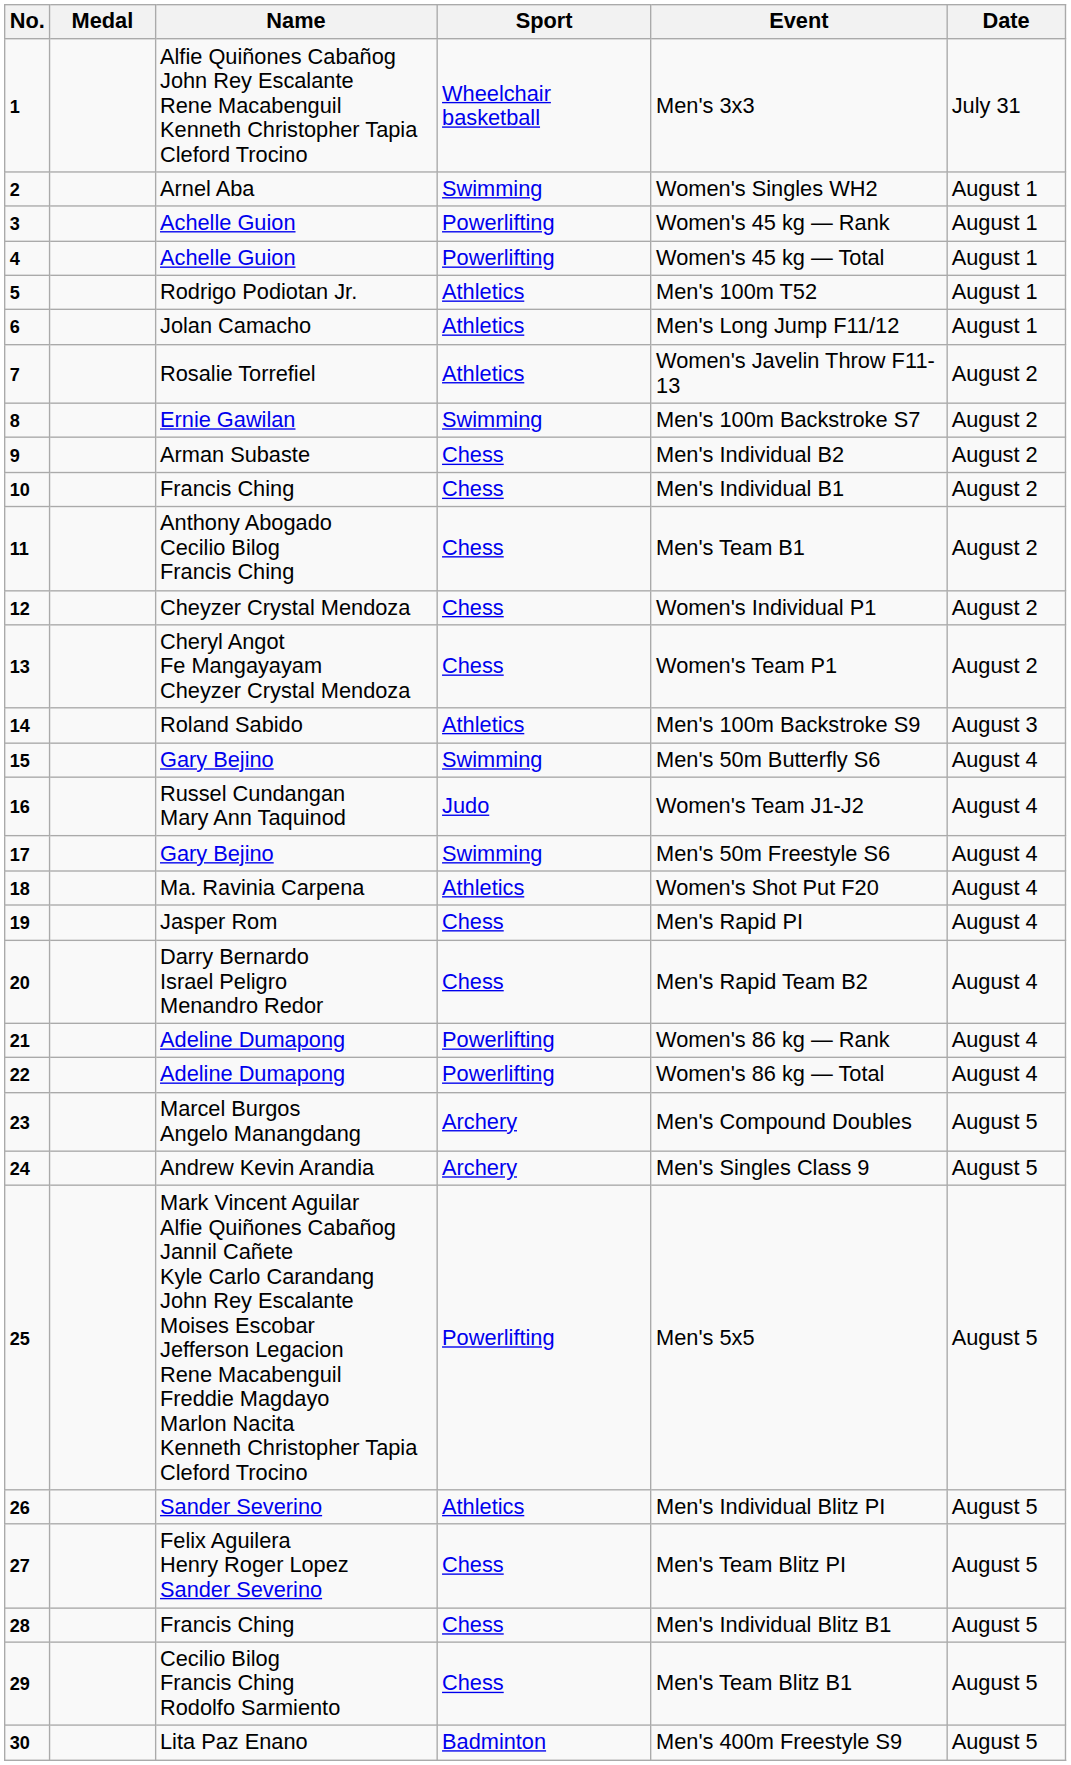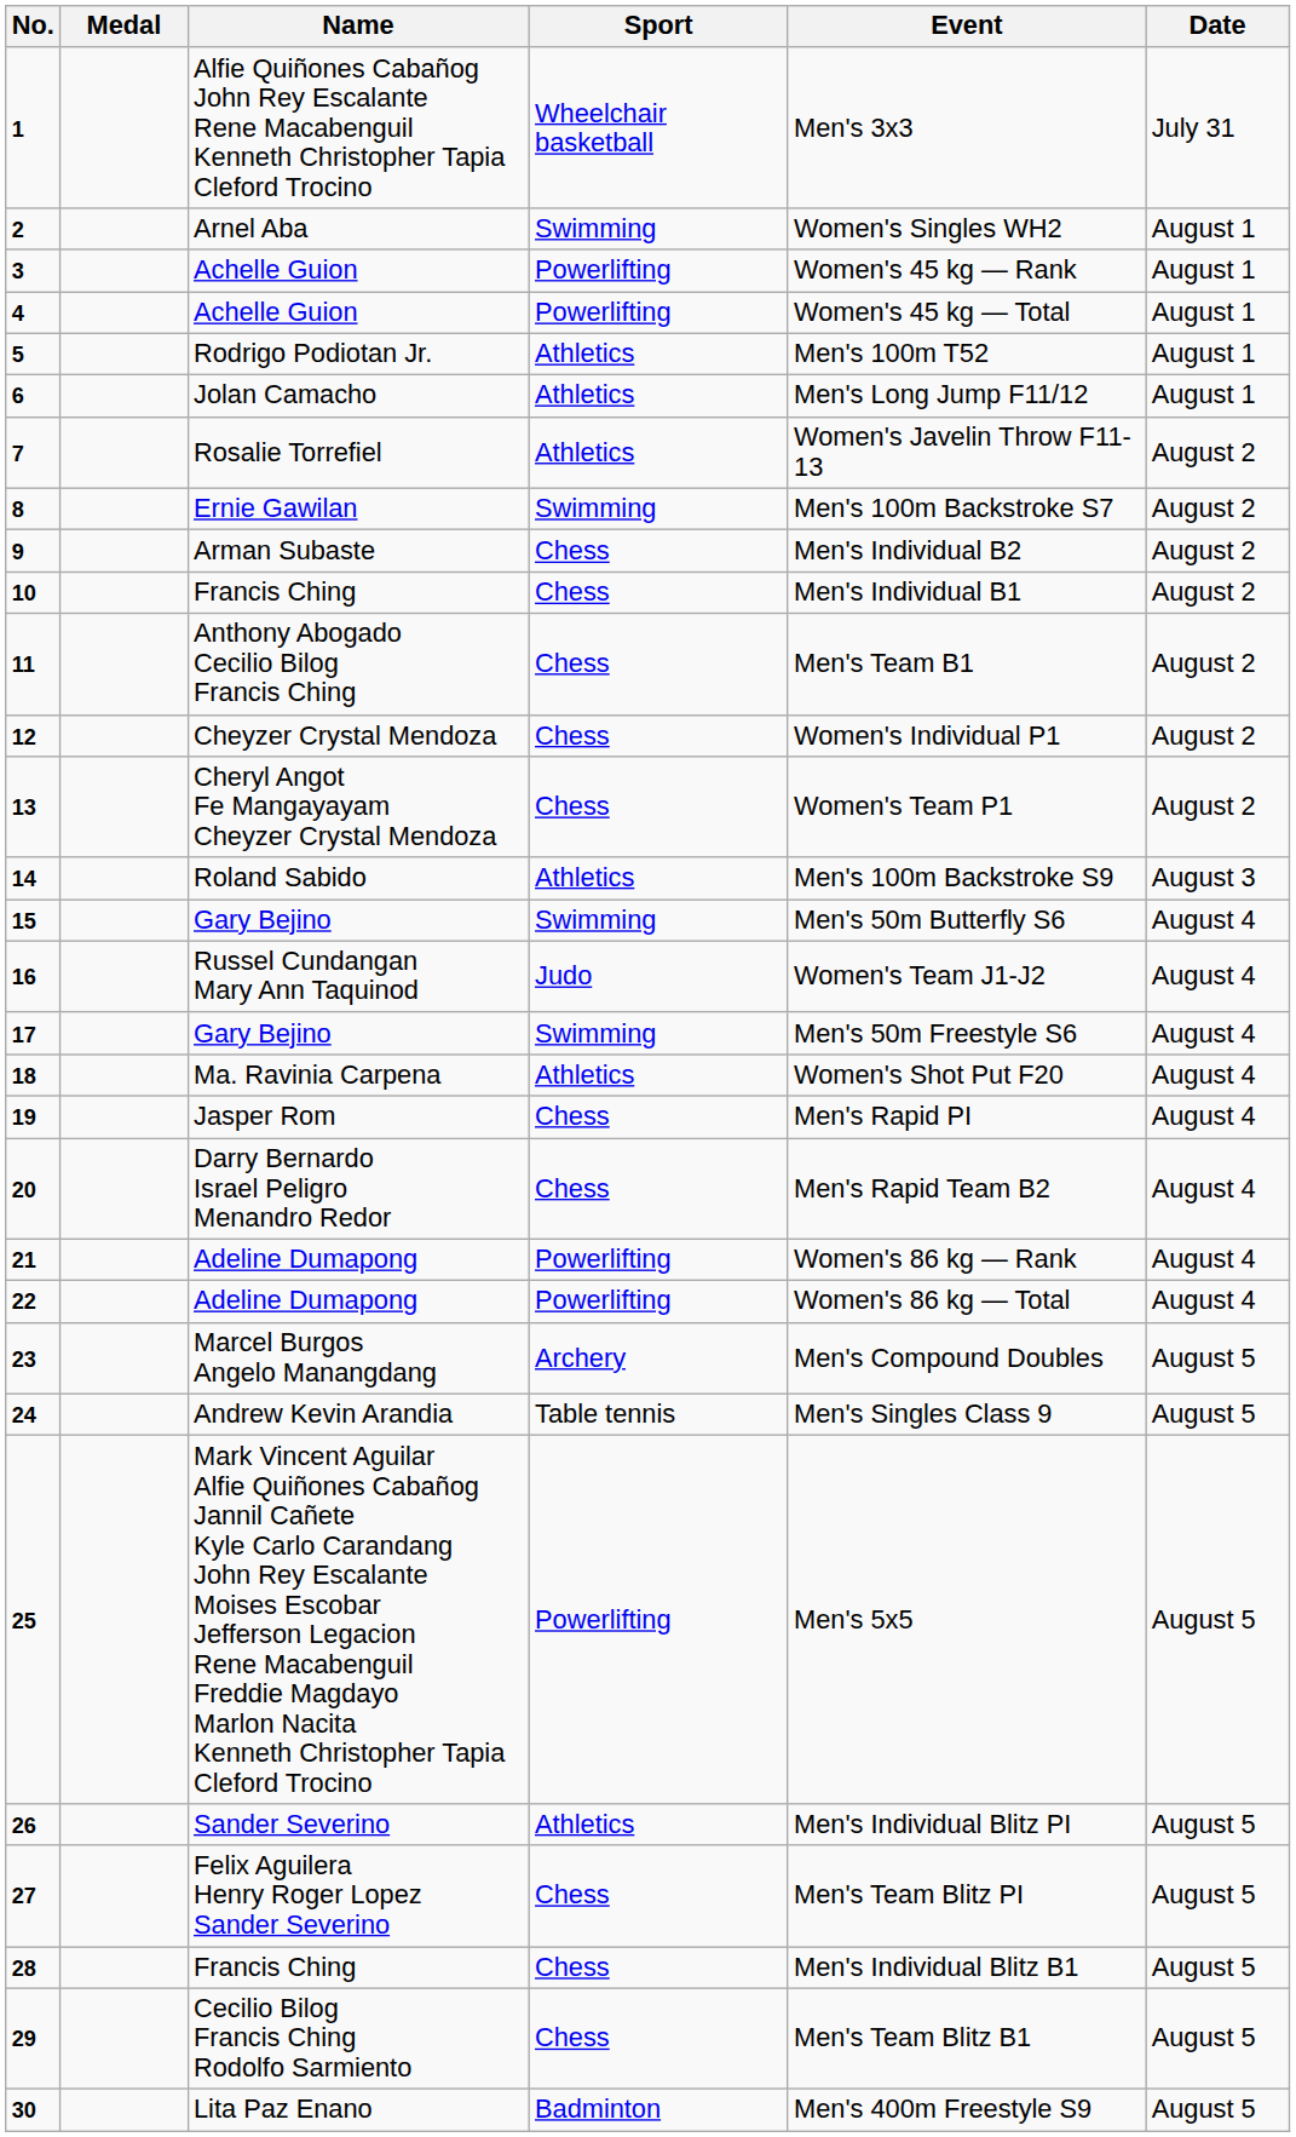 <table class="wikitable sortable" style="font-size:100%; text-align=center;">
 <tr>
 <th width="10">No.</th>
 <th width="70">Medal</th>
 <th width="200">Name</th>
 <th width="150">Sport</th>
 <th width="210">Event</th>
 <th width="80">Date</th>
 </tr>
 <tr>
 <td><small><strong>1</strong></small></td>
 <td></td>
 <td align=left>Alfie Quiñones Cabañog<br>John Rey Escalante<br>Rene Macabenguil<br>Kenneth Christopher Tapia<br>Cleford Trocino</td>
 <td> <a href='#'>Wheelchair basketball</a></td>
 <td>Men's 3x3</td>
 <td>July 31</td>
 </tr>
 <tr>
 <td><small><strong>2</strong></small></td>
 <td></td>
 <td>Arnel Aba</td>
 <td> <a href='#'>Swimming</a></td>
 <td>Women's Singles WH2</td>
 <td>August 1</td>
 </tr>
 <tr>
 <td><small><strong>3</strong></small></td>
 <td></td>
 <td><a href='#'>Achelle Guion</a></td>
 <td> <a href='#'>Powerlifting</a></td>
 <td>Women's 45 kg ― Rank</td>
 <td>August 1</td>
 </tr>
 <tr>
 <td><small><strong>4</strong></small></td>
 <td></td>
 <td><a href='#'>Achelle Guion</a></td>
 <td> <a href='#'>Powerlifting</a></td>
 <td>Women's 45 kg ― Total</td>
 <td>August 1</td>
 </tr>
 <tr>
 <td><small><strong>5</strong></small></td>
 <td></td>
 <td>Rodrigo Podiotan Jr.</td>
 <td> <a href='#'>Athletics</a></td>
 <td>Men's 100m T52</td>
 <td>August 1</td>
 </tr>
 <tr>
 <td><small><strong>6</strong></small></td>
 <td></td>
 <td>Jolan Camacho</td>
 <td> <a href='#'>Athletics</a></td>
 <td>Men's Long Jump F11/12</td>
 <td>August 1</td>
 </tr>
 <tr>
 <td><small><strong>7</strong></small></td>
 <td></td>
 <td>Rosalie Torrefiel</td>
 <td> <a href='#'>Athletics</a></td>
 <td>Women's Javelin Throw F11-13</td>
 <td>August 2</td>
 </tr>
 <tr>
 <td><small><strong>8</strong></small></td>
 <td></td>
 <td><a href='#'>Ernie Gawilan</a></td>
 <td> <a href='#'>Swimming</a></td>
 <td>Men's 100m Backstroke S7</td>
 <td>August 2</td>
 </tr>
 <tr>
 <td><small><strong>9</strong></small></td>
 <td></td>
 <td align=left>Arman Subaste</td>
 <td> <a href='#'>Chess</a></td>
 <td>Men's Individual B2</td>
 <td>August 2</td>
 </tr>
 <tr>
 <td><small><strong>10</strong></small></td>
 <td></td>
 <td align=left>Francis Ching</td>
 <td> <a href='#'>Chess</a></td>
 <td>Men's Individual B1</td>
 <td>August 2</td>
 </tr>
 <tr>
 <td><small><strong>11</strong></small></td>
 <td></td>
 <td align=left>Anthony Abogado<br>Cecilio Bilog<br>Francis Ching</td>
 <td> <a href='#'>Chess</a></td>
 <td>Men's Team B1</td>
 <td>August 2</td>
 </tr>
 <tr>
 <td><small><strong>12</strong></small></td>
 <td></td>
 <td align=left>Cheyzer Crystal Mendoza</td>
 <td> <a href='#'>Chess</a></td>
 <td>Women's Individual P1</td>
 <td>August 2</td>
 </tr>
 <tr>
 <td><small><strong>13</strong></small></td>
 <td></td>
 <td align=left>Cheryl Angot<br>Fe Mangayayam<br>Cheyzer Crystal Mendoza</td>
 <td> <a href='#'>Chess</a></td>
 <td>Women's Team P1</td>
 <td>August 2</td>
 </tr>
 <tr>
 <td><small><strong>14</strong></small></td>
 <td></td>
 <td>Roland Sabido</td>
 <td> <a href='#'>Athletics</a></td>
 <td>Men's 100m Backstroke S9</td>
 <td>August 3</td>
 </tr>
 <tr>
 <td><small><strong>15</strong></small></td>
 <td></td>
 <td><a href='#'>Gary Bejino</a></td>
 <td> <a href='#'>Swimming</a></td>
 <td>Men's 50m Butterfly S6</td>
 <td>August 4</td>
 </tr>
 <tr>
 <td><small><strong>16</strong></small></td>
 <td></td>
 <td>Russel Cundangan<br>Mary Ann Taquinod</td>
 <td> <a href='#'>Judo</a></td>
 <td>Women's Team J1-J2</td>
 <td>August 4</td>
 </tr>
 <tr>
 <td><small><strong>17</strong></small></td>
 <td></td>
 <td><a href='#'>Gary Bejino</a></td>
 <td> <a href='#'>Swimming</a></td>
 <td>Men's 50m Freestyle S6</td>
 <td>August 4</td>
 </tr>
 <tr>
 <td><small><strong>18</strong></small></td>
 <td></td>
 <td>Ma. Ravinia Carpena</td>
 <td> <a href='#'>Athletics</a></td>
 <td>Women's Shot Put F20</td>
 <td>August 4</td>
 </tr>
 <tr>
 <td><small><strong>19</strong></small></td>
 <td></td>
 <td align=left>Jasper Rom</td>
 <td> <a href='#'>Chess</a></td>
 <td>Men's Rapid PI</td>
 <td>August 4</td>
 </tr>
 <tr>
 <td><small><strong>20</strong></small></td>
 <td></td>
 <td align=left>Darry Bernardo<br>Israel Peligro<br>Menandro Redor</td>
 <td> <a href='#'>Chess</a></td>
 <td>Men's Rapid Team B2</td>
 <td>August 4</td>
 </tr>
 <tr>
 <td><small><strong>21</strong></small></td>
 <td></td>
 <td><a href='#'>Adeline Dumapong</a></td>
 <td> <a href='#'>Powerlifting</a></td>
 <td>Women's 86 kg ― Rank</td>
 <td>August 4</td>
 </tr>
 <tr>
 <td><small><strong>22</strong></small></td>
 <td></td>
 <td><a href='#'>Adeline Dumapong</a></td>
 <td> <a href='#'>Powerlifting</a></td>
 <td>Women's 86 kg ― Total</td>
 <td>August 4</td>
 </tr>
 <tr>
 <td><small><strong>23</strong></small></td>
 <td></td>
 <td align=left>Marcel Burgos<br>Angelo Manangdang</td>
 <td> <a href='#'>Archery</a></td>
 <td>Men's Compound Doubles</td>
 <td>August 5</td>
 </tr>
 <tr>
 <td><small><strong>24</strong></small></td>
 <td></td>
 <td>Andrew Kevin Arandia</td>
-<td> <a href='#'>Archery</a></td>
+<td> Table tennis</td>
 <td>Men's Singles Class 9</td>
 <td>August 5</td>
 </tr>
 <tr>
 <td><small><strong>25</strong></small></td>
 <td></td>
 <td align=left>Mark Vincent Aguilar<br>Alfie Quiñones Cabañog<br>Jannil Cañete<br>Kyle Carlo Carandang<br>John Rey Escalante<br>Moises Escobar<br>Jefferson Legacion<br>Rene Macabenguil<br>Freddie Magdayo<br>Marlon Nacita<br>Kenneth Christopher Tapia<br>Cleford Trocino</td>
 <td> <a href='#'>Powerlifting</a></td>
 <td>Men's 5x5</td>
 <td>August 5</td>
 </tr>
 <tr>
 <td><small><strong>26</strong></small></td>
 <td></td>
 <td align=left><a href='#'>Sander Severino</a></td>
 <td> <a href='#'>Athletics</a></td>
 <td>Men's Individual Blitz PI</td>
 <td>August 5</td>
 </tr>
 <tr>
 <td><small><strong>27</strong></small></td>
 <td></td>
 <td align=left>Felix Aguilera<br>Henry Roger Lopez<br><a href='#'>Sander Severino</a></td>
 <td> <a href='#'>Chess</a></td>
 <td>Men's Team Blitz PI</td>
 <td>August 5</td>
 </tr>
 <tr>
 <td><small><strong>28</strong></small></td>
 <td></td>
 <td align=left>Francis Ching</td>
 <td> <a href='#'>Chess</a></td>
 <td>Men's Individual Blitz B1</td>
 <td>August 5</td>
 </tr>
 <tr>
 <td><small><strong>29</strong></small></td>
 <td></td>
 <td align=left>Cecilio Bilog<br>Francis Ching<br>Rodolfo Sarmiento</td>
 <td> <a href='#'>Chess</a></td>
 <td>Men's Team Blitz B1</td>
 <td>August 5</td>
 </tr>
 <tr>
 <td><small><strong>30</strong></small></td>
 <td></td>
 <td align=left>Lita Paz Enano</td>
 <td> <a href='#'>Badminton</a></td>
 <td>Men's 400m Freestyle S9</td>
 <td>August 5</td>
 </tr>
 <tr>
 </tr>
 </table>
